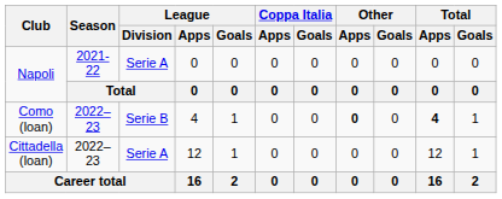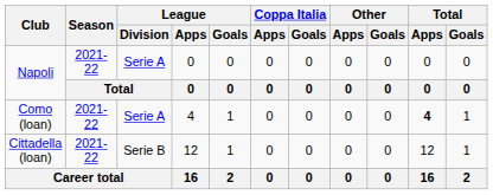 <table class="wikitable" style="text-align: center;">
 <tr>
 <th rowspan="2">Club</th>
 <th rowspan="2">Season</th>
 <th colspan="3">League</th>
 <th colspan="2"><a href='#'>Coppa Italia</a></th>
 <th colspan="2">Other</th>
 <th colspan="2">Total</th>
 </tr>
 <tr>
 <th>Division</th>
 <th>Apps</th>
 <th>Goals</th>
 <th>Apps</th>
 <th>Goals</th>
 <th>Apps</th>
 <th>Goals</th>
 <th>Apps</th>
 <th>Goals</th>
 </tr>
 <tr>
 <td rowspan="2"><a href='#'>Napoli</a></td>
 <td><a href='#'>2021-22</a></td>
 <td><a href='#'>Serie A</a></td>
 <td>0</td>
 <td>0</td>
 <td>0</td>
 <td>0</td>
 <td>0</td>
 <td>0</td>
 <td>0</td>
 <td>0</td>
 </tr>
 <tr>
 <th colspan="2">Total</th>
 <th>0</th>
 <th>0</th>
 <th>0</th>
 <th>0</th>
 <th>0</th>
 <th>0</th>
 <th>0</th>
 <th>0</th>
 </tr>
 <tr>
 <td><a href='#'>Como</a> (loan)</td>
-<td><a href='#'>2022–23</a></td>
-<td><a href='#'>Serie B</a></td>
+<td><a href='#'>2021-22</a></td>
+<td><a href='#'>Serie A</a></td>
 <td>4</td>
 <td>1</td>
 <td>0</td>
 <td>0</td>
-<td><strong>0</strong></td>
+<td>0</td>
 <td>0</td>
 <td><strong>4</strong></td>
 <td>1</td>
 </tr>
 <tr>
 <td><a href='#'>Cittadella</a> (loan)</td>
-<td>2022–23</td>
-<td><a href='#'>Serie A</a></td>
+<td><a href='#'>2021-22</a></td>
+<td>Serie B</td>
 <td>12</td>
 <td>1</td>
 <td>0</td>
 <td>0</td>
 <td>0</td>
 <td>0</td>
 <td>12</td>
 <td>1</td>
 </tr>
 <tr>
 <th colspan="3">Career total</th>
 <th>16</th>
 <th>2</th>
 <th>0</th>
 <th>0</th>
 <th>0</th>
 <th>0</th>
 <th>16</th>
 <th>2</th>
 </tr>
 </table>
